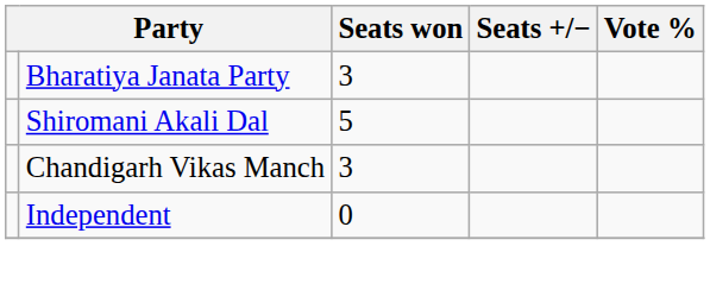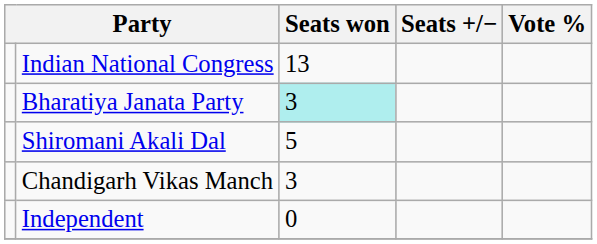 <table class="sortable wikitable">
 <tr>
 <th colspan="2">Party</th>
 <th>Seats won</th>
 <th><strong>Seats +/−</strong></th>
 <th>Vote %</th>
 </tr>
 <tr>
 <td></td>
+<td><a href='#'>Indian National Congress</a></td>
+<td>13</td>
+<td></td>
+<td></td>
+</tr>
+<tr>
+<td></td>
 <td><a href='#'>Bharatiya Janata Party</a></td>
-<td>3</td>
+<td style="background: paleturquoise;">3</td>
 <td></td>
 <td></td>
 </tr>
 <tr>
 <td></td>
 <td><a href='#'>Shiromani Akali Dal</a></td>
 <td>5</td>
 <td></td>
 <td></td>
 </tr>
 <tr>
 <td></td>
 <td>Chandigarh Vikas Manch</td>
 <td>3</td>
 <td></td>
 <td></td>
 </tr>
 <tr>
 <td></td>
 <td><a href='#'>Independent</a></td>
 <td>0</td>
 <td></td>
 <td></td>
 </tr>
 <tr>
 </tr>
 </table>
